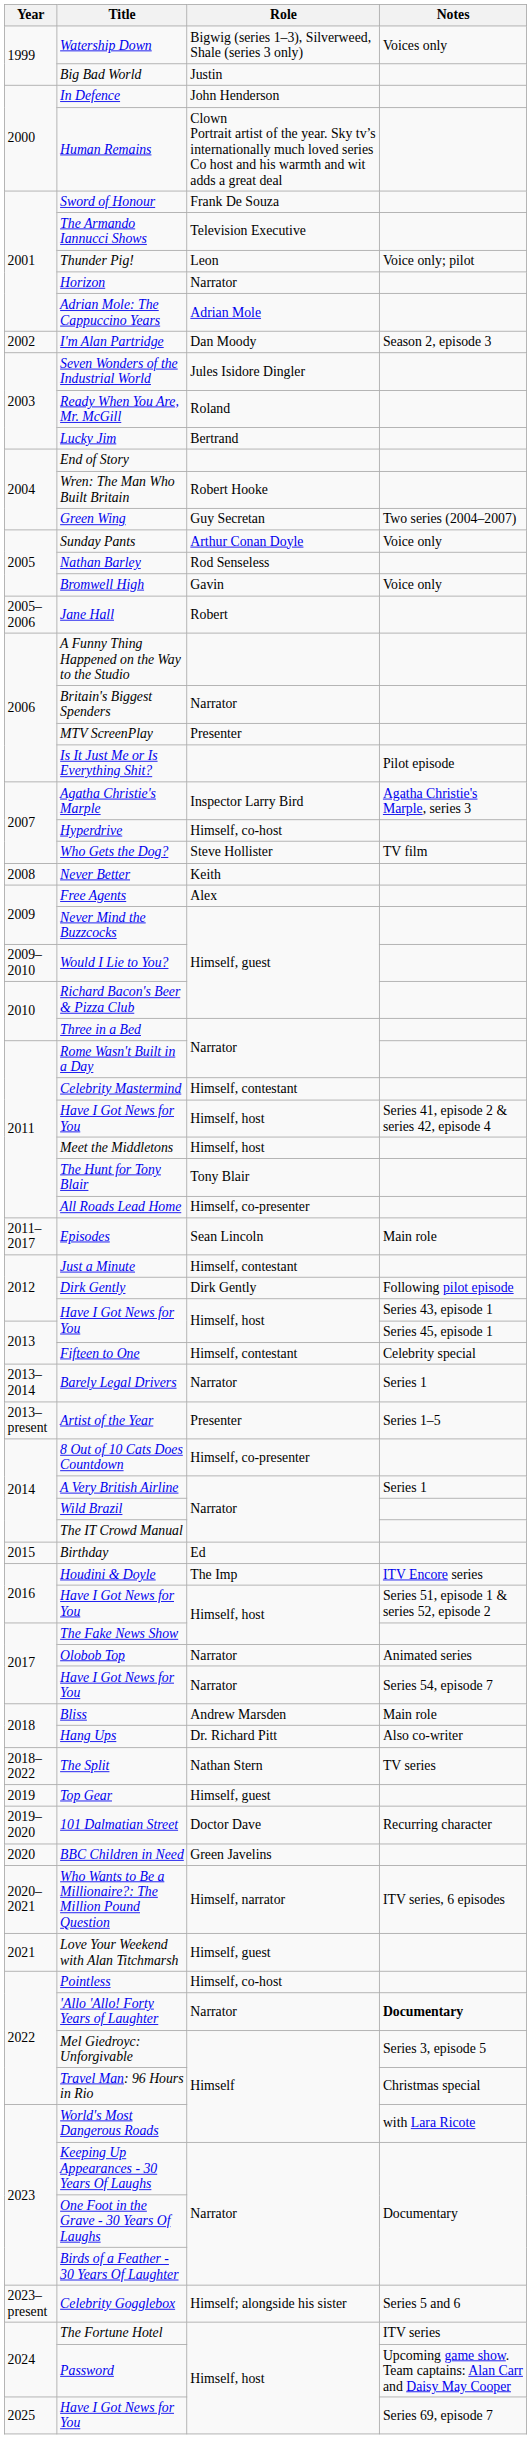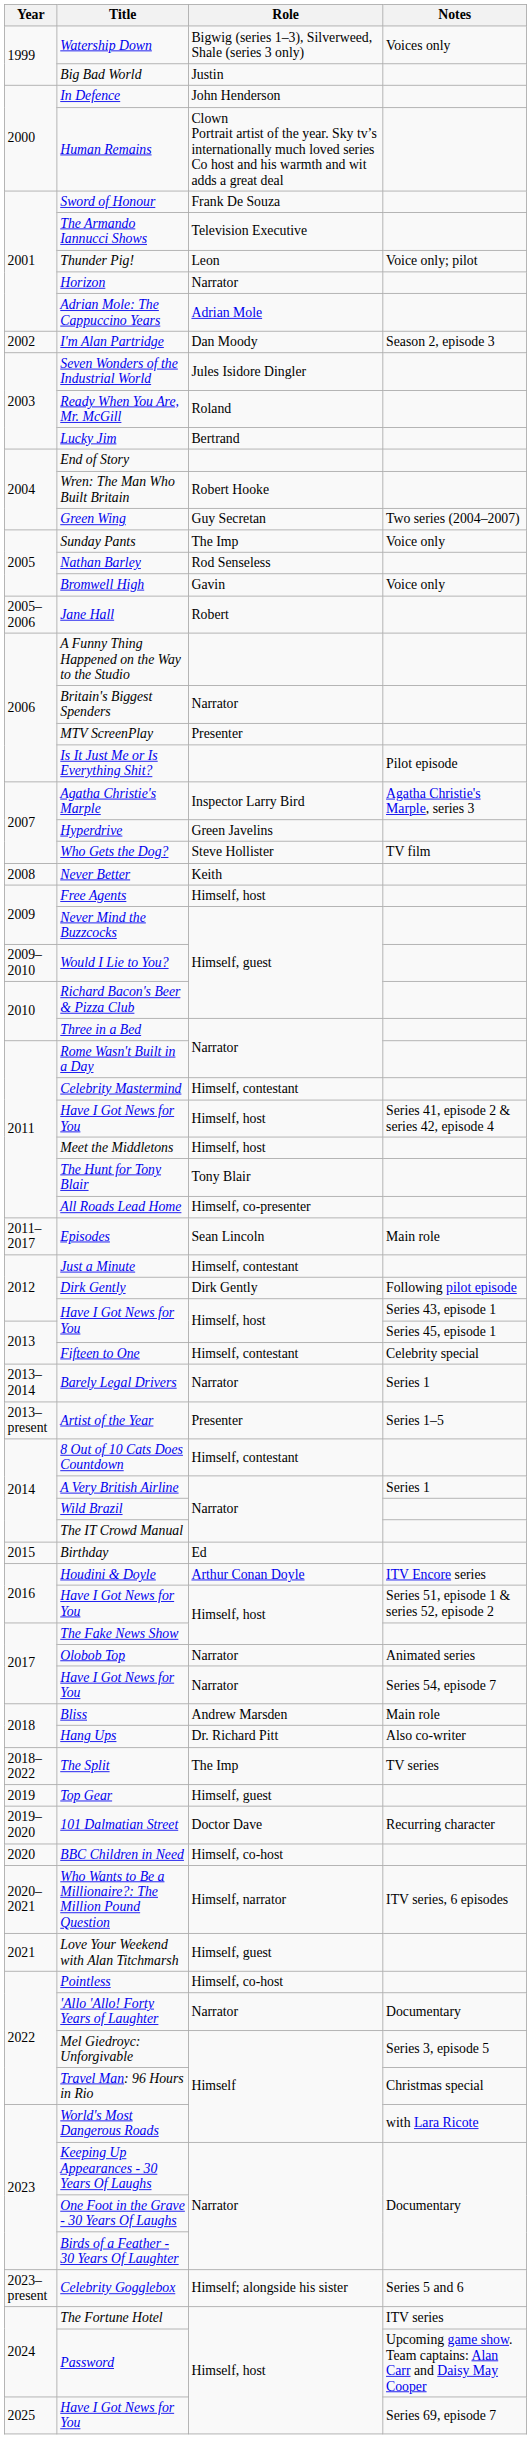 <table class="wikitable sortable">
 <tr>
 <th>Year</th>
 <th>Title</th>
 <th>Role</th>
 <th class="unsortable">Notes</th>
 </tr>
 <tr>
 <td rowspan="2">1999</td>
 <td><a href='#'><em>Watership Down</em></a></td>
 <td>Bigwig (series 1–3), Silverweed, Shale (series 3 only)</td>
 <td>Voices only</td>
 </tr>
 <tr>
 <td><em>Big Bad World</em></td>
 <td>Justin</td>
 <td></td>
 </tr>
 <tr>
 <td rowspan="2">2000</td>
 <td><em><a href='#'>In Defence</a></em></td>
 <td>John Henderson</td>
 <td></td>
 </tr>
 <tr>
 <td><em><a href='#'>Human Remains</a></em></td>
 <td>Clown<br>Portrait artist of the year. Sky tv’s internationally much loved series Co host and his warmth and wit adds a great deal</td>
 <td></td>
 </tr>
 <tr>
 <td rowspan="5">2001</td>
 <td><em><a href='#'>Sword of Honour</a></em></td>
 <td>Frank De Souza</td>
 <td></td>
 </tr>
 <tr>
 <td><em><a href='#'>The Armando Iannucci Shows</a></em></td>
 <td>Television Executive</td>
 <td></td>
 </tr>
 <tr>
 <td><em>Thunder Pig!</em></td>
 <td>Leon</td>
 <td>Voice only; pilot</td>
 </tr>
 <tr>
 <td><em><a href='#'>Horizon</a></em></td>
 <td>Narrator</td>
 <td></td>
 </tr>
 <tr>
 <td><em><a href='#'>Adrian Mole: The Cappuccino Years</a></em></td>
 <td><a href='#'>Adrian Mole</a></td>
 <td></td>
 </tr>
 <tr>
 <td>2002</td>
 <td><em><a href='#'>I'm Alan Partridge</a></em></td>
 <td>Dan Moody</td>
 <td>Season 2, episode 3</td>
 </tr>
 <tr>
 <td rowspan="3">2003</td>
 <td><em><a href='#'>Seven Wonders of the Industrial World</a></em></td>
 <td>Jules Isidore Dingler</td>
 <td></td>
 </tr>
 <tr>
 <td><em><a href='#'>Ready When You Are, Mr. McGill</a></em></td>
 <td>Roland</td>
 <td></td>
 </tr>
 <tr>
 <td><em><a href='#'>Lucky Jim</a></em></td>
 <td>Bertrand</td>
 <td></td>
 </tr>
 <tr>
 <td rowspan="3">2004</td>
 <td><em>End of Story</em></td>
 <td></td>
 <td></td>
 </tr>
 <tr>
 <td><em>Wren: The Man Who Built Britain</em></td>
 <td>Robert Hooke</td>
 <td></td>
 </tr>
 <tr>
 <td><em><a href='#'>Green Wing</a></em></td>
 <td>Guy Secretan</td>
 <td>Two series (2004–2007)</td>
 </tr>
 <tr>
 <td rowspan="3">2005</td>
 <td><em>Sunday Pants</em></td>
-<td><a href='#'>Arthur Conan Doyle</a></td>
+<td>The Imp</td>
 <td>Voice only</td>
 </tr>
 <tr>
 <td><em><a href='#'>Nathan Barley</a></em></td>
 <td>Rod Senseless</td>
 <td></td>
 </tr>
 <tr>
 <td><em><a href='#'>Bromwell High</a></em></td>
 <td>Gavin</td>
 <td>Voice only</td>
 </tr>
 <tr>
 <td>2005–2006</td>
 <td><em><a href='#'>Jane Hall</a></em></td>
 <td>Robert</td>
 <td></td>
 </tr>
 <tr>
 <td rowspan="4">2006</td>
 <td><em>A Funny Thing Happened on the Way to the Studio</em></td>
 <td></td>
 <td></td>
 </tr>
 <tr>
 <td><em>Britain's Biggest Spenders</em></td>
 <td>Narrator</td>
 <td></td>
 </tr>
 <tr>
 <td><em>MTV ScreenPlay</em></td>
 <td>Presenter</td>
 <td></td>
 </tr>
 <tr>
 <td><em><a href='#'>Is It Just Me or Is Everything Shit?</a></em></td>
 <td></td>
 <td>Pilot episode</td>
 </tr>
 <tr>
 <td rowspan="3">2007</td>
 <td><em><a href='#'>Agatha Christie's Marple</a></em></td>
 <td>Inspector Larry Bird</td>
 <td><a href='#'>Agatha Christie's Marple</a>, series 3</td>
 </tr>
 <tr>
 <td><em><a href='#'>Hyperdrive</a></em></td>
-<td>Himself, co-host</td>
+<td>Green Javelins</td>
 <td></td>
 </tr>
 <tr>
 <td><em><a href='#'>Who Gets the Dog?</a></em></td>
 <td>Steve Hollister</td>
 <td>TV film</td>
 </tr>
 <tr>
 <td>2008</td>
 <td><em><a href='#'>Never Better</a></em></td>
 <td>Keith</td>
 <td></td>
 </tr>
 <tr>
 <td rowspan="2">2009</td>
 <td><em><a href='#'>Free Agents</a></em></td>
-<td>Alex</td>
+<td>Himself, host</td>
 <td></td>
 </tr>
 <tr>
 <td><em><a href='#'>Never Mind the Buzzcocks</a></em></td>
 <td rowspan="3">Himself, guest</td>
 <td></td>
 </tr>
 <tr>
 <td>2009–2010</td>
 <td><em><a href='#'>Would I Lie to You?</a></em></td>
 <td></td>
 </tr>
 <tr>
 <td rowspan="2">2010</td>
 <td><em><a href='#'>Richard Bacon's Beer & Pizza Club</a></em></td>
 <td></td>
 </tr>
 <tr>
 <td><em><a href='#'>Three in a Bed</a></em></td>
 <td rowspan="2">Narrator</td>
 <td></td>
 </tr>
 <tr>
 <td rowspan="6">2011</td>
 <td><em><a href='#'>Rome Wasn't Built in a Day</a></em></td>
 <td></td>
 </tr>
 <tr>
 <td><em><a href='#'>Celebrity Mastermind</a></em></td>
 <td>Himself, contestant</td>
 <td></td>
 </tr>
 <tr>
 <td><em><a href='#'>Have I Got News for You</a></em></td>
 <td>Himself, host</td>
 <td>Series 41, episode 2 & series 42, episode 4</td>
 </tr>
 <tr>
 <td><em>Meet the Middletons</em></td>
 <td>Himself, host</td>
 <td></td>
 </tr>
 <tr>
 <td><em><a href='#'>The Hunt for Tony Blair</a></em></td>
 <td>Tony Blair</td>
 <td></td>
 </tr>
 <tr>
 <td><em><a href='#'>All Roads Lead Home</a></em></td>
 <td>Himself, co-presenter</td>
 <td></td>
 </tr>
 <tr>
 <td>2011–2017</td>
 <td><em><a href='#'>Episodes</a></em></td>
 <td>Sean Lincoln</td>
 <td>Main role</td>
 </tr>
 <tr>
 <td rowspan="3">2012</td>
 <td><em><a href='#'>Just a Minute</a></em></td>
 <td>Himself, contestant</td>
 <td></td>
 </tr>
 <tr>
 <td><em><a href='#'>Dirk Gently</a></em></td>
 <td>Dirk Gently</td>
 <td>Following <a href='#'>pilot episode</a></td>
 </tr>
 <tr>
 <td rowspan="2"><em><a href='#'>Have I Got News for You</a></em></td>
 <td rowspan="2">Himself, host</td>
 <td>Series 43, episode 1</td>
 </tr>
 <tr>
 <td rowspan="2">2013</td>
 <td>Series 45, episode 1</td>
 </tr>
 <tr>
 <td><em><a href='#'>Fifteen to One</a></em></td>
 <td>Himself, contestant</td>
 <td>Celebrity special</td>
 </tr>
 <tr>
 <td>2013–2014</td>
 <td><em><a href='#'>Barely Legal Drivers</a></em></td>
 <td>Narrator</td>
 <td>Series 1</td>
 </tr>
 <tr>
 <td>2013–present</td>
 <td><em><a href='#'>Artist of the Year</a></em></td>
 <td>Presenter</td>
 <td>Series 1–5</td>
 </tr>
 <tr>
 <td rowspan="4">2014</td>
 <td><em><a href='#'>8 Out of 10 Cats Does Countdown</a></em></td>
-<td>Himself, co-presenter</td>
+<td>Himself, contestant</td>
 <td></td>
 </tr>
 <tr>
 <td><em><a href='#'>A Very British Airline</a></em></td>
 <td rowspan="3">Narrator</td>
 <td>Series 1</td>
 </tr>
 <tr>
 <td><em><a href='#'>Wild Brazil</a></em></td>
 <td></td>
 </tr>
 <tr>
 <td><em>The IT Crowd Manual</em></td>
 <td></td>
 </tr>
 <tr>
 <td>2015</td>
 <td><em>Birthday</em></td>
 <td>Ed</td>
 <td></td>
 </tr>
 <tr>
 <td rowspan="2">2016</td>
 <td><em><a href='#'>Houdini & Doyle</a></em></td>
-<td>The Imp</td>
+<td><a href='#'>Arthur Conan Doyle</a></td>
 <td><a href='#'>ITV Encore</a> series</td>
 </tr>
 <tr>
 <td><em><a href='#'>Have I Got News for You</a></em></td>
 <td rowspan="2">Himself, host</td>
 <td>Series 51, episode 1 & series 52, episode 2</td>
 </tr>
 <tr>
 <td rowspan="3">2017</td>
 <td><em><a href='#'>The Fake News Show</a></em></td>
 <td></td>
 </tr>
 <tr>
 <td><em><a href='#'>Olobob Top</a></em></td>
 <td>Narrator</td>
 <td>Animated series</td>
 </tr>
 <tr>
 <td><em><a href='#'>Have I Got News for You</a></em></td>
 <td>Narrator</td>
 <td>Series 54, episode 7</td>
 </tr>
 <tr>
 <td rowspan="2">2018</td>
 <td><em><a href='#'>Bliss</a></em></td>
 <td>Andrew Marsden</td>
 <td>Main role</td>
 </tr>
 <tr>
 <td><em><a href='#'>Hang Ups</a></em></td>
 <td>Dr. Richard Pitt</td>
 <td>Also co-writer</td>
 </tr>
 <tr>
 <td>2018–2022</td>
 <td><em><a href='#'>The Split</a></em></td>
-<td>Nathan Stern</td>
+<td>The Imp</td>
 <td>TV series</td>
 </tr>
 <tr>
 <td rowspan="1">2019</td>
 <td><em><a href='#'>Top Gear</a></em></td>
 <td>Himself, guest</td>
 <td></td>
 </tr>
 <tr>
 <td>2019–2020</td>
 <td><em><a href='#'>101 Dalmatian Street</a></em></td>
 <td>Doctor Dave</td>
 <td>Recurring character</td>
 </tr>
 <tr>
 <td>2020</td>
 <td><a href='#'><em>BBC Children in Need</em></a></td>
-<td>Green Javelins</td>
+<td>Himself, co-host</td>
 <td></td>
 </tr>
 <tr>
 <td>2020–2021</td>
 <td><em><a href='#'>Who Wants to Be a Millionaire?: The Million Pound Question</a></em> </td>
 <td>Himself, narrator</td>
 <td>ITV series, 6 episodes</td>
 </tr>
 <tr>
 <td>2021</td>
 <td><em>Love Your Weekend with Alan Titchmarsh</em></td>
 <td>Himself, guest</td>
 <td></td>
 </tr>
 <tr>
 <td rowspan="4">2022</td>
 <td><em><a href='#'>Pointless</a></em></td>
 <td>Himself, co-host</td>
 <td></td>
 </tr>
 <tr>
 <td><em><a href='#'>'Allo 'Allo! Forty Years of Laughter</a></em></td>
 <td>Narrator</td>
-<td><strong>Documentary</strong></td>
+<td>Documentary</td>
 </tr>
 <tr>
 <td><em>Mel Giedroyc: Unforgivable</em></td>
 <td rowspan="3">Himself</td>
 <td>Series 3, episode 5</td>
 </tr>
 <tr>
 <td><em><a href='#'>Travel Man</a>: 96 Hours in Rio</em></td>
 <td>Christmas special</td>
 </tr>
 <tr>
 <td rowspan="4">2023</td>
 <td><em><a href='#'>World's Most Dangerous Roads</a></em></td>
 <td>with <a href='#'>Lara Ricote</a></td>
 </tr>
 <tr>
 <td><em><a href='#'>Keeping Up Appearances - 30 Years Of Laughs</a></em></td>
 <td rowspan="3">Narrator</td>
 <td rowspan="3">Documentary</td>
 </tr>
 <tr>
 <td><em><a href='#'>One Foot in the Grave - 30 Years Of Laughs</a></em></td>
 </tr>
 <tr>
 <td><em><a href='#'>Birds of a Feather - 30 Years Of Laughter</a></em></td>
 </tr>
 <tr>
 <td>2023–present</td>
 <td><em><a href='#'>Celebrity Gogglebox</a></em></td>
 <td>Himself; alongside his sister</td>
 <td>Series 5 and 6</td>
 </tr>
 <tr>
 <td rowspan="2">2024</td>
 <td><em>The Fortune Hotel</em></td>
 <td rowspan="3">Himself, host</td>
 <td>ITV series</td>
 </tr>
 <tr>
 <td><em><a href='#'>Password</a></em></td>
 <td>Upcoming <a href='#'>game show</a>. Team captains: <a href='#'>Alan Carr</a> and <a href='#'>Daisy May Cooper</a></td>
 </tr>
 <tr>
 <td>2025</td>
 <td><em><a href='#'>Have I Got News for You</a></em></td>
 <td>Series 69, episode 7</td>
 </tr>
 </table>
